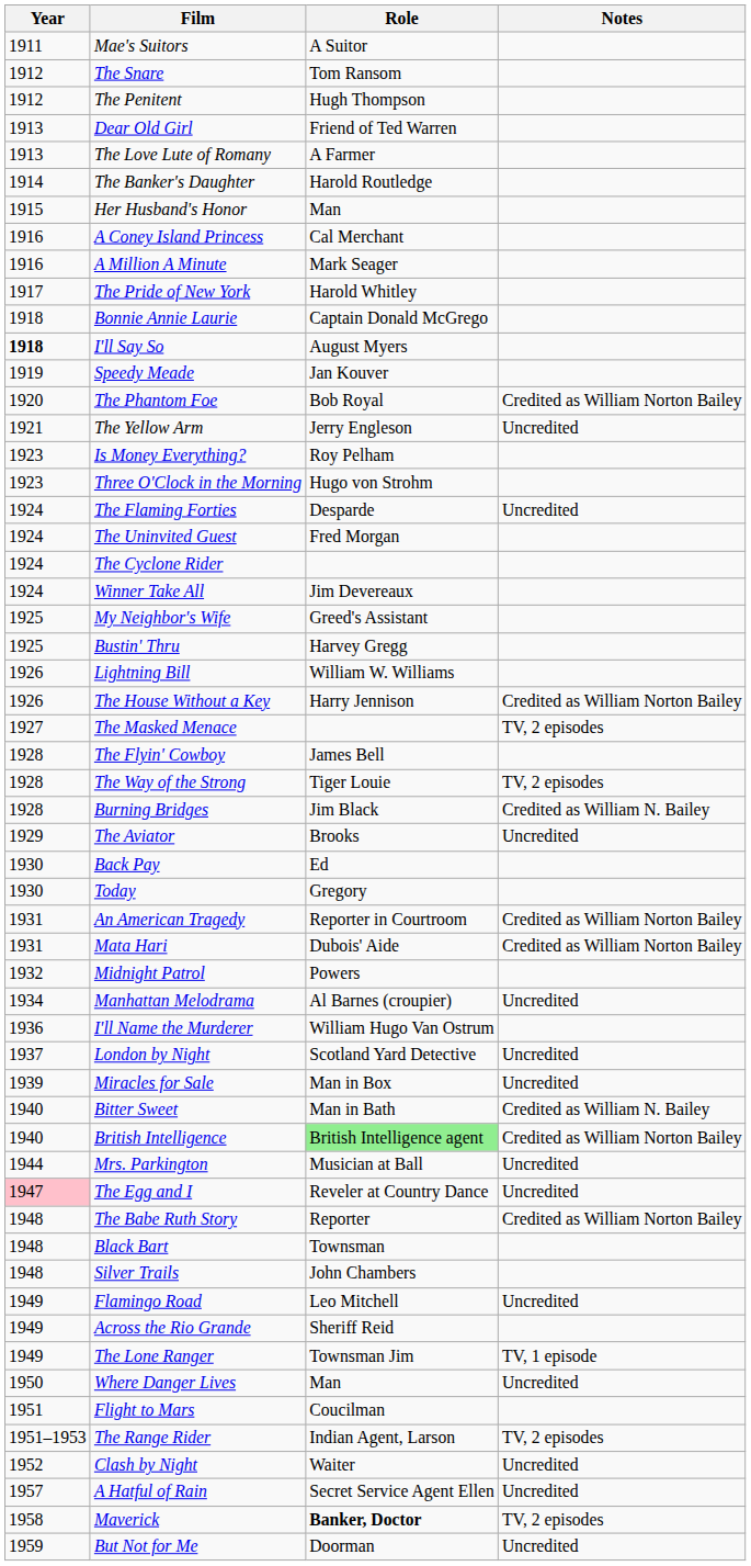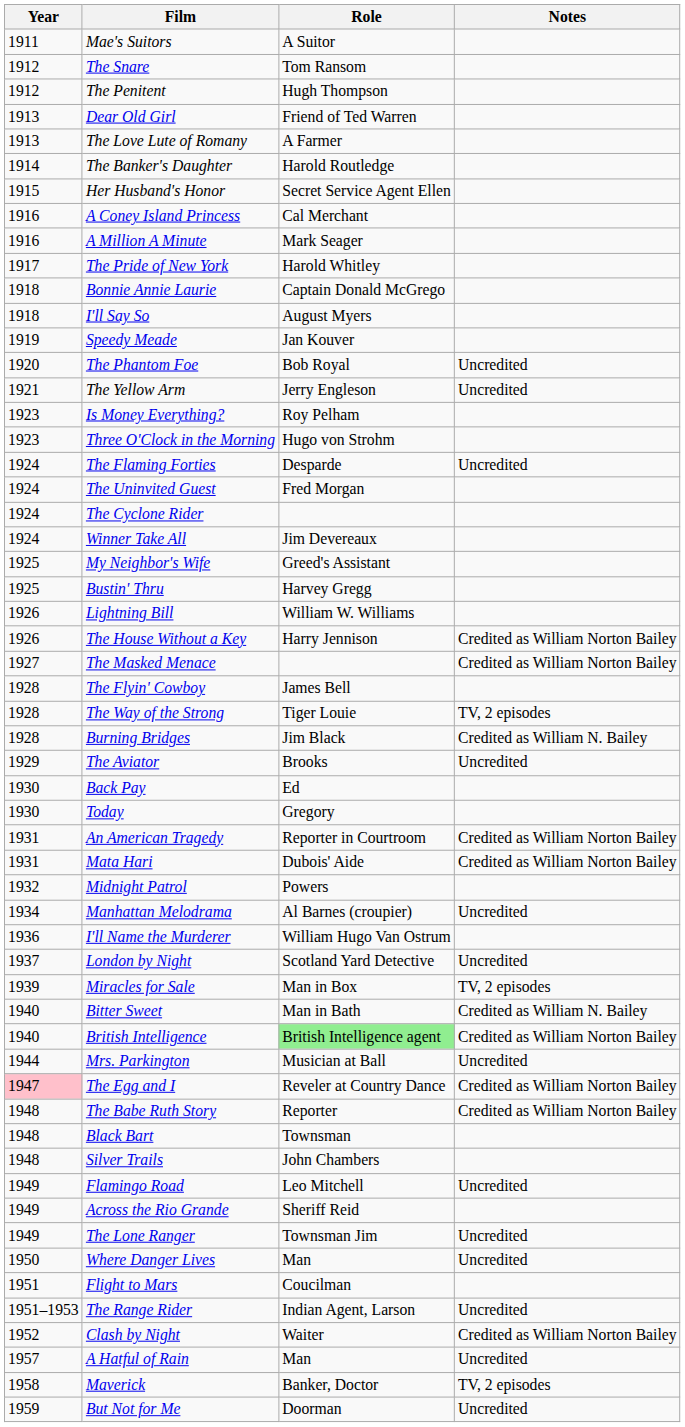 <table class="wikitable">
 <tr>
 <th>Year</th>
 <th>Film</th>
 <th>Role</th>
 <th>Notes</th>
 </tr>
 <tr>
 <td>1911</td>
 <td><em>Mae's Suitors</em></td>
 <td>A Suitor</td>
 <td></td>
 </tr>
 <tr>
 <td>1912</td>
 <td><em><a href='#'>The Snare</a></em></td>
 <td>Tom Ransom</td>
 <td></td>
 </tr>
 <tr>
 <td>1912</td>
 <td><em>The Penitent</em></td>
 <td>Hugh Thompson</td>
 <td></td>
 </tr>
 <tr>
 <td>1913</td>
 <td><em><a href='#'>Dear Old Girl</a></em></td>
 <td>Friend of Ted Warren</td>
 <td></td>
 </tr>
 <tr>
 <td>1913</td>
 <td><em>The Love Lute of Romany</em></td>
 <td>A Farmer</td>
 <td></td>
 </tr>
 <tr>
 <td>1914</td>
 <td><em>The Banker's Daughter</em></td>
 <td>Harold Routledge</td>
 <td></td>
 </tr>
 <tr>
 <td>1915</td>
 <td><em>Her Husband's Honor</em></td>
-<td>Man</td>
+<td>Secret Service Agent Ellen</td>
 <td></td>
 </tr>
 <tr>
 <td>1916</td>
 <td><em><a href='#'>A Coney Island Princess</a></em></td>
 <td>Cal Merchant</td>
 <td></td>
 </tr>
 <tr>
 <td>1916</td>
 <td><em><a href='#'>A Million A Minute</a></em></td>
 <td>Mark Seager</td>
 <td></td>
 </tr>
 <tr>
 <td>1917</td>
 <td><em><a href='#'>The Pride of New York</a></em></td>
 <td>Harold Whitley</td>
 <td></td>
 </tr>
 <tr>
 <td>1918</td>
 <td><em><a href='#'>Bonnie Annie Laurie</a></em></td>
 <td>Captain Donald McGrego</td>
 <td></td>
 </tr>
 <tr>
-<td><strong>1918</strong></td>
+<td>1918</td>
 <td><em><a href='#'>I'll Say So</a></em></td>
 <td>August Myers</td>
 <td></td>
 </tr>
 <tr>
 <td>1919</td>
 <td><em><a href='#'>Speedy Meade</a></em></td>
 <td>Jan Kouver</td>
 <td></td>
 </tr>
 <tr>
 <td>1920</td>
 <td><em><a href='#'>The Phantom Foe</a></em></td>
 <td>Bob Royal</td>
-<td>Credited as William Norton Bailey</td>
+<td>Uncredited</td>
 </tr>
 <tr>
 <td>1921</td>
 <td><em>The Yellow Arm</em></td>
 <td>Jerry Engleson</td>
 <td>Uncredited</td>
 </tr>
 <tr>
 <td>1923</td>
 <td><em><a href='#'>Is Money Everything?</a></em></td>
 <td>Roy Pelham</td>
 <td></td>
 </tr>
 <tr>
 <td>1923</td>
 <td><em><a href='#'>Three O'Clock in the Morning</a></em></td>
 <td>Hugo von Strohm</td>
 <td></td>
 </tr>
 <tr>
 <td>1924</td>
 <td><em><a href='#'>The Flaming Forties</a></em></td>
 <td>Desparde</td>
 <td>Uncredited</td>
 </tr>
 <tr>
 <td>1924</td>
 <td><em><a href='#'>The Uninvited Guest</a></em></td>
 <td>Fred Morgan</td>
 <td></td>
 </tr>
 <tr>
 <td>1924</td>
 <td><em><a href='#'>The Cyclone Rider</a></em></td>
 <td></td>
 <td></td>
 </tr>
 <tr>
 <td>1924</td>
 <td><em><a href='#'>Winner Take All</a></em></td>
 <td>Jim Devereaux</td>
 <td></td>
 </tr>
 <tr>
 <td>1925</td>
 <td><em><a href='#'>My Neighbor's Wife</a></em></td>
 <td>Greed's Assistant</td>
 <td></td>
 </tr>
 <tr>
 <td>1925</td>
 <td><em><a href='#'>Bustin' Thru</a></em></td>
 <td>Harvey Gregg</td>
 <td></td>
 </tr>
 <tr>
 <td>1926</td>
 <td><em><a href='#'>Lightning Bill</a></em></td>
 <td>William W. Williams</td>
 <td></td>
 </tr>
 <tr>
 <td>1926</td>
 <td><em><a href='#'>The House Without a Key</a></em></td>
 <td>Harry Jennison</td>
 <td>Credited as William Norton Bailey</td>
 </tr>
 <tr>
 <td>1927</td>
 <td><em><a href='#'>The Masked Menace</a></em></td>
 <td></td>
-<td>TV, 2 episodes</td>
+<td>Credited as William Norton Bailey</td>
 </tr>
 <tr>
 <td>1928</td>
 <td><em><a href='#'>The Flyin' Cowboy</a></em></td>
 <td>James Bell</td>
 <td></td>
 </tr>
 <tr>
 <td>1928</td>
 <td><em><a href='#'>The Way of the Strong</a></em></td>
 <td>Tiger Louie</td>
 <td>TV, 2 episodes</td>
 </tr>
 <tr>
 <td>1928</td>
 <td><em><a href='#'>Burning Bridges</a></em></td>
 <td>Jim Black</td>
 <td>Credited as William N. Bailey</td>
 </tr>
 <tr>
 <td>1929</td>
 <td><em><a href='#'>The Aviator</a></em></td>
 <td>Brooks</td>
 <td>Uncredited</td>
 </tr>
 <tr>
 <td>1930</td>
 <td><em><a href='#'>Back Pay</a></em></td>
 <td>Ed</td>
 <td></td>
 </tr>
 <tr>
 <td>1930</td>
 <td><em><a href='#'>Today</a></em></td>
 <td>Gregory</td>
 <td></td>
 </tr>
 <tr>
 <td>1931</td>
 <td><em><a href='#'>An American Tragedy</a></em></td>
 <td>Reporter in Courtroom</td>
 <td>Credited as William Norton Bailey</td>
 </tr>
 <tr>
 <td>1931</td>
 <td><em><a href='#'>Mata Hari</a></em></td>
 <td>Dubois' Aide</td>
 <td>Credited as William Norton Bailey</td>
 </tr>
 <tr>
 <td>1932</td>
 <td><em><a href='#'>Midnight Patrol</a></em></td>
 <td>Powers</td>
 <td></td>
 </tr>
 <tr>
 <td>1934</td>
 <td><em><a href='#'>Manhattan Melodrama</a></em></td>
 <td>Al Barnes (croupier)</td>
 <td>Uncredited</td>
 </tr>
 <tr>
 <td>1936</td>
 <td><em><a href='#'>I'll Name the Murderer</a></em></td>
 <td>William Hugo Van Ostrum</td>
 <td></td>
 </tr>
 <tr>
 <td>1937</td>
 <td><em><a href='#'>London by Night</a></em></td>
 <td>Scotland Yard Detective</td>
 <td>Uncredited</td>
 </tr>
 <tr>
 <td>1939</td>
 <td><em><a href='#'>Miracles for Sale</a></em></td>
 <td>Man in Box</td>
-<td>Uncredited</td>
+<td>TV, 2 episodes</td>
 </tr>
 <tr>
 <td>1940</td>
 <td><em><a href='#'>Bitter Sweet</a></em></td>
 <td>Man in Bath</td>
 <td>Credited as William N. Bailey</td>
 </tr>
 <tr>
 <td>1940</td>
 <td><em><a href='#'>British Intelligence</a></em></td>
 <td style="background: lightgreen;">British Intelligence agent</td>
 <td>Credited as William Norton Bailey</td>
 </tr>
 <tr>
 <td>1944</td>
 <td><em><a href='#'>Mrs. Parkington</a></em></td>
 <td>Musician at Ball</td>
 <td>Uncredited</td>
 </tr>
 <tr>
 <td style="background: pink;">1947</td>
 <td><em><a href='#'>The Egg and I</a></em></td>
 <td>Reveler at Country Dance</td>
-<td>Uncredited</td>
+<td>Credited as William Norton Bailey</td>
 </tr>
 <tr>
 <td>1948</td>
 <td><em><a href='#'>The Babe Ruth Story</a></em></td>
 <td>Reporter</td>
 <td>Credited as William Norton Bailey</td>
 </tr>
 <tr>
 <td>1948</td>
 <td><em><a href='#'>Black Bart</a></em></td>
 <td>Townsman</td>
 <td></td>
 </tr>
 <tr>
 <td>1948</td>
 <td><em><a href='#'>Silver Trails</a></em></td>
 <td>John Chambers</td>
 <td></td>
 </tr>
 <tr>
 <td>1949</td>
 <td><em><a href='#'>Flamingo Road</a></em></td>
 <td>Leo Mitchell</td>
 <td>Uncredited</td>
 </tr>
 <tr>
 <td>1949</td>
 <td><em><a href='#'>Across the Rio Grande</a></em></td>
 <td>Sheriff Reid</td>
 <td></td>
 </tr>
 <tr>
 <td>1949</td>
 <td><em><a href='#'>The Lone Ranger</a></em></td>
 <td>Townsman Jim</td>
-<td>TV, 1 episode</td>
+<td>Uncredited</td>
 </tr>
 <tr>
 <td>1950</td>
 <td><em><a href='#'>Where Danger Lives</a></em></td>
 <td>Man</td>
 <td>Uncredited</td>
 </tr>
 <tr>
 <td>1951</td>
 <td><em><a href='#'>Flight to Mars</a></em></td>
 <td>Coucilman</td>
 <td></td>
 </tr>
 <tr>
 <td>1951–1953</td>
 <td><em><a href='#'>The Range Rider</a></em></td>
 <td>Indian Agent, Larson</td>
-<td>TV, 2 episodes</td>
+<td>Uncredited</td>
 </tr>
 <tr>
 <td>1952</td>
 <td><em><a href='#'>Clash by Night</a></em></td>
 <td>Waiter</td>
-<td>Uncredited</td>
+<td>Credited as William Norton Bailey</td>
 </tr>
 <tr>
 <td>1957</td>
 <td><em><a href='#'>A Hatful of Rain</a></em></td>
-<td>Secret Service Agent Ellen</td>
+<td>Man</td>
 <td>Uncredited</td>
 </tr>
 <tr>
 <td>1958</td>
 <td><em><a href='#'>Maverick</a></em></td>
-<td><strong>Banker, Doctor</strong></td>
+<td>Banker, Doctor</td>
 <td>TV, 2 episodes</td>
 </tr>
 <tr>
 <td>1959</td>
 <td><em><a href='#'>But Not for Me</a></em></td>
 <td>Doorman</td>
 <td>Uncredited</td>
 </tr>
 </table>
